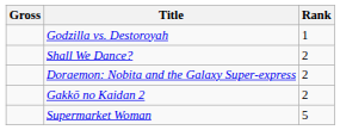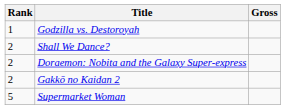 <table class="wikitable sortable" style="margin:auto; margin:auto;">
 <tr>
+<th>Rank</th>
+<th>Title</th>
 <th>Gross</th>
-<th>Title</th>
-<th>Rank</th>
 </tr>
 <tr>
+<td>1</td>
+<td><em><a href='#'>Godzilla vs. Destoroyah</a></em></td>
 <td></td>
-<td><em><a href='#'>Godzilla vs. Destoroyah</a></em></td>
-<td>1</td>
 </tr>
 <tr>
+<td>2</td>
+<td><em><a href='#'>Shall We Dance?</a></em></td>
 <td></td>
-<td><em><a href='#'>Shall We Dance?</a></em></td>
-<td>2</td>
 </tr>
 <tr>
+<td>2</td>
+<td><em><a href='#'>Doraemon: Nobita and the Galaxy Super-express</a></em></td>
 <td></td>
-<td><em><a href='#'>Doraemon: Nobita and the Galaxy Super-express</a></em></td>
-<td>2</td>
 </tr>
 <tr>
+<td>2</td>
+<td><em><a href='#'>Gakkō no Kaidan 2</a></em></td>
 <td></td>
-<td><em><a href='#'>Gakkō no Kaidan 2</a></em></td>
-<td>2</td>
 </tr>
 <tr>
+<td>5</td>
+<td><em><a href='#'>Supermarket Woman</a></em></td>
 <td></td>
-<td><em><a href='#'>Supermarket Woman</a></em></td>
-<td>5</td>
 </tr>
 </table>
